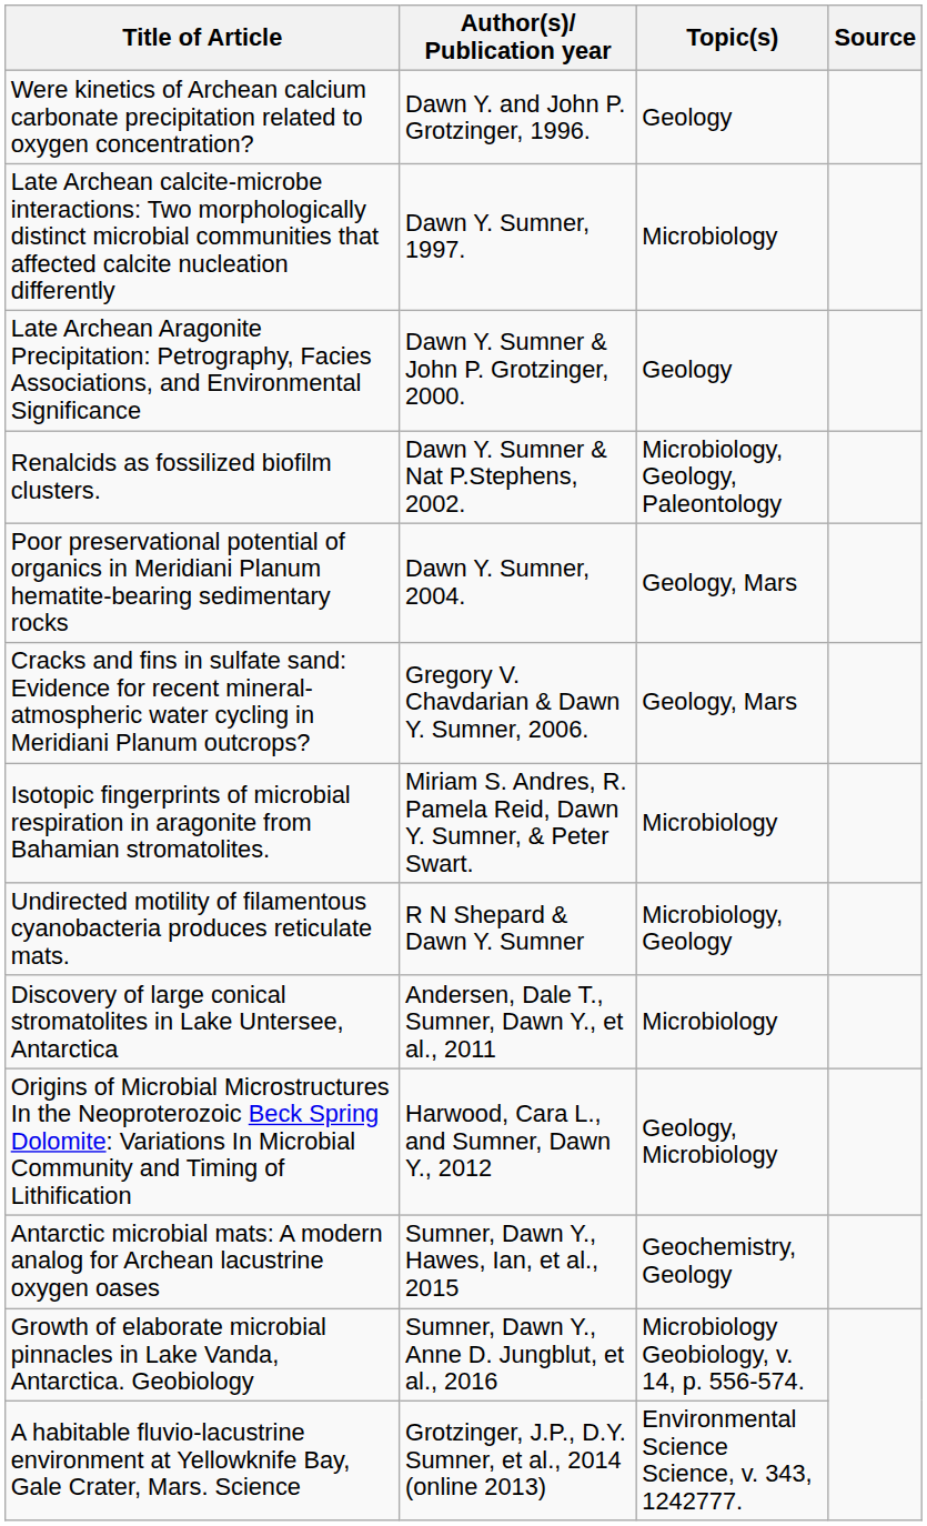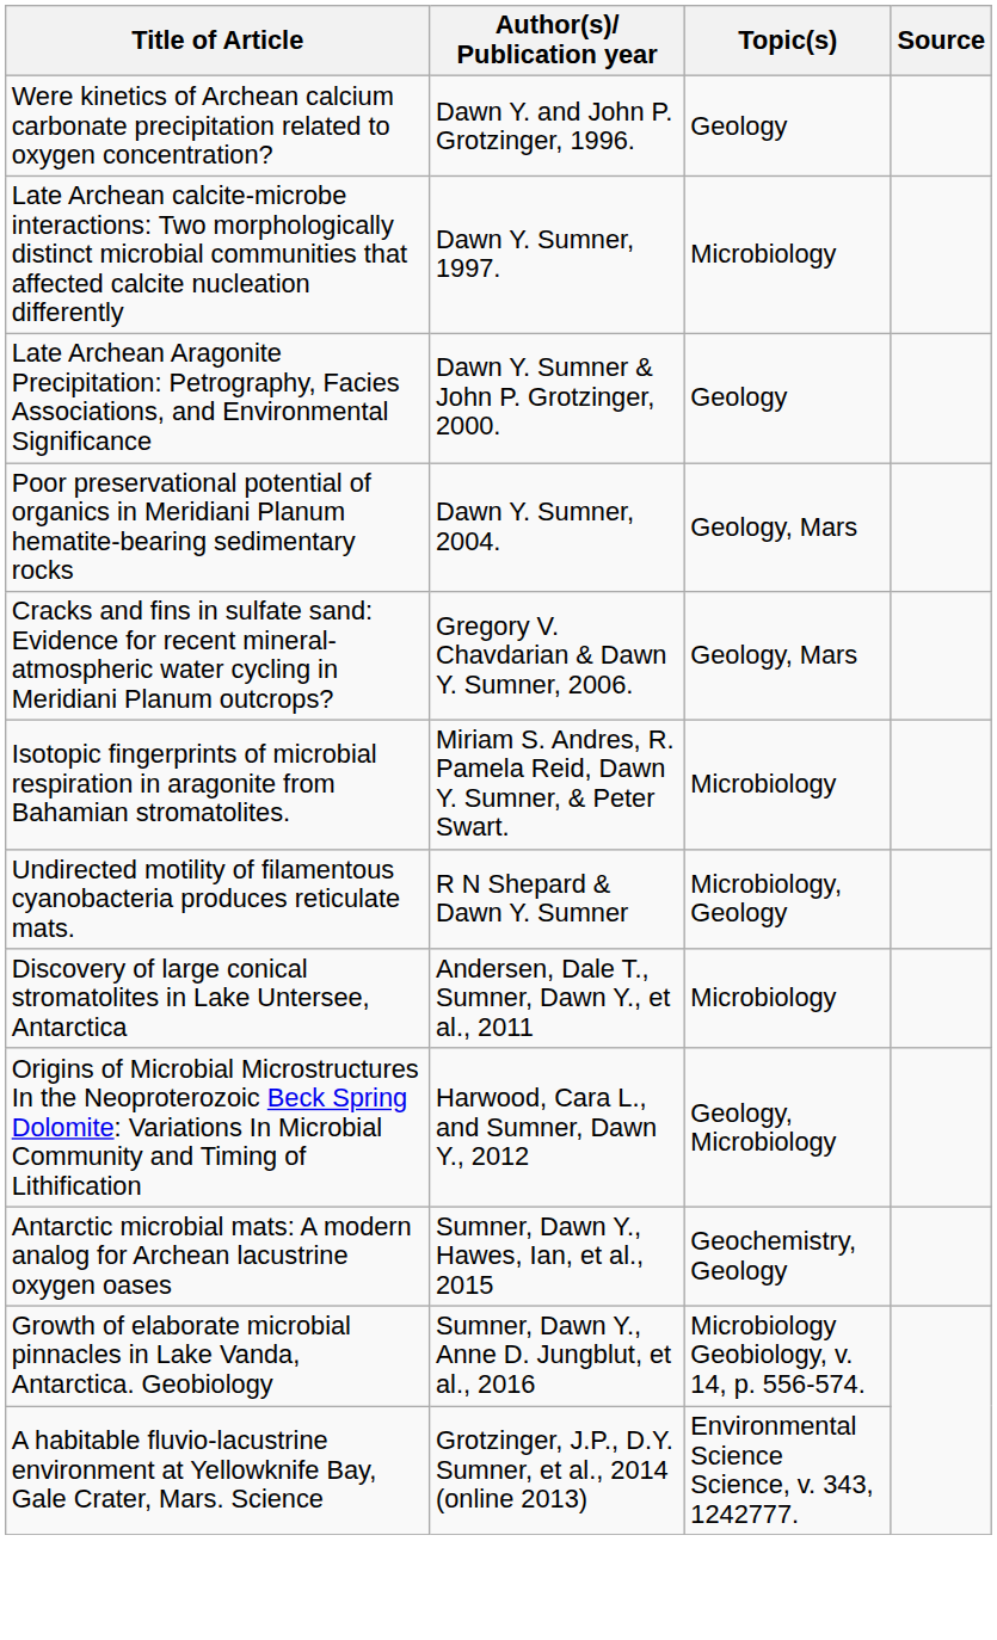 <table class="wikitable">
 <tr>
 <th>Title of Article</th>
 <th>Author(s)/ Publication year</th>
 <th>Topic(s)</th>
 <th>Source</th>
 </tr>
 <tr>
 <td>Were kinetics of Archean calcium carbonate precipitation related to oxygen concentration?</td>
 <td>Dawn Y. and John P. Grotzinger, 1996.</td>
 <td>Geology</td>
 <td></td>
 </tr>
 <tr>
 <td>Late Archean calcite-microbe interactions: Two morphologically distinct microbial communities that affected calcite nucleation differently</td>
 <td>Dawn Y. Sumner, 1997.</td>
 <td>Microbiology</td>
 <td></td>
 </tr>
 <tr>
 <td>Late Archean Aragonite Precipitation: Petrography, Facies Associations, and Environmental Significance</td>
 <td>Dawn Y. Sumner & John P. Grotzinger, 2000.</td>
 <td>Geology</td>
-<td></td>
-</tr>
-<tr>
-<td>Renalcids as fossilized biofilm clusters.</td>
-<td>Dawn Y. Sumner & Nat P.Stephens, 2002.</td>
-<td>Microbiology,<br>Geology, Paleontology</td>
 <td></td>
 </tr>
 <tr>
 <td>Poor preservational potential of organics in Meridiani Planum hematite-bearing sedimentary rocks</td>
 <td>Dawn Y. Sumner, 2004.</td>
 <td>Geology, Mars</td>
 <td></td>
 </tr>
 <tr>
 <td>Cracks and fins in sulfate sand: Evidence for recent mineral-atmospheric water cycling in Meridiani Planum outcrops?</td>
 <td>Gregory V. Chavdarian & Dawn Y. Sumner, 2006.</td>
 <td>Geology, Mars</td>
 <td></td>
 </tr>
 <tr>
 <td>Isotopic fingerprints of microbial respiration in aragonite from Bahamian stromatolites.</td>
 <td>Miriam S. Andres, R. Pamela Reid, Dawn Y. Sumner, & Peter Swart.</td>
 <td>Microbiology</td>
 <td></td>
 </tr>
 <tr>
 <td>Undirected motility of filamentous cyanobacteria produces reticulate mats.</td>
 <td>R N Shepard & Dawn Y. Sumner</td>
 <td>Microbiology, Geology</td>
 <td></td>
 </tr>
 <tr>
 <td>Discovery of large conical stromatolites in Lake Untersee, Antarctica</td>
 <td>Andersen, Dale T., Sumner, Dawn Y., et al., 2011</td>
 <td>Microbiology</td>
 <td></td>
 </tr>
 <tr>
 <td>Origins of Microbial Microstructures In the Neoproterozoic <a href='#'>Beck Spring Dolomite</a>: Variations In Microbial Community and Timing of Lithification</td>
 <td>Harwood, Cara L., and Sumner, Dawn Y., 2012</td>
 <td>Geology, Microbiology</td>
 <td></td>
 </tr>
 <tr>
 <td>Antarctic microbial mats: A modern analog for Archean lacustrine oxygen oases</td>
 <td>Sumner, Dawn Y., Hawes, Ian, et al., 2015</td>
 <td>Geochemistry, Geology</td>
 <td></td>
 </tr>
 <tr>
 <td>Growth of elaborate microbial pinnacles in Lake Vanda, Antarctica. Geobiology</td>
 <td>Sumner, Dawn Y., Anne D. Jungblut, et al., 2016</td>
 <td>Microbiology<br>Geobiology, v. 14, p. 556-574.  </td>
 </tr>
 <tr>
 <td>A habitable fluvio-lacustrine environment at Yellowknife Bay, Gale Crater, Mars. Science</td>
 <td>Grotzinger, J.P., D.Y. Sumner, et al., 2014 (online 2013)</td>
 <td>Environmental Science<br>Science, v. 343, 1242777.  </td>
 </tr>
 </table>
